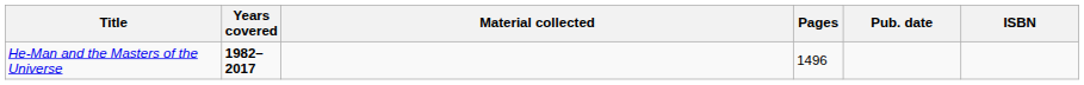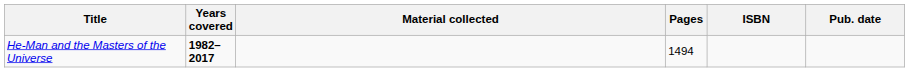 <table class="wikitable sortable" width=99%>
 <tr>
 <th width="245px">Title</th>
 <th width="60px">Years covered</th>
 <th class="unsortable">Material collected</th>
 <th width="50px">Pages</th>
+<th class="unsortable" width="130px">ISBN</th>
 <th width="130px">Pub. date</th>
-<th class="unsortable" width="130px">ISBN</th>
 </tr>
 <tr>
 <td><em><a href='#'>He-Man and the Masters of the Universe</a></em></td>
 <td><strong>1982–2017</strong></td>
 <td></td>
-<td>1496</td>
+<td>1494</td>
 <td></td>
 <td></td>
 </tr>
 </table>
